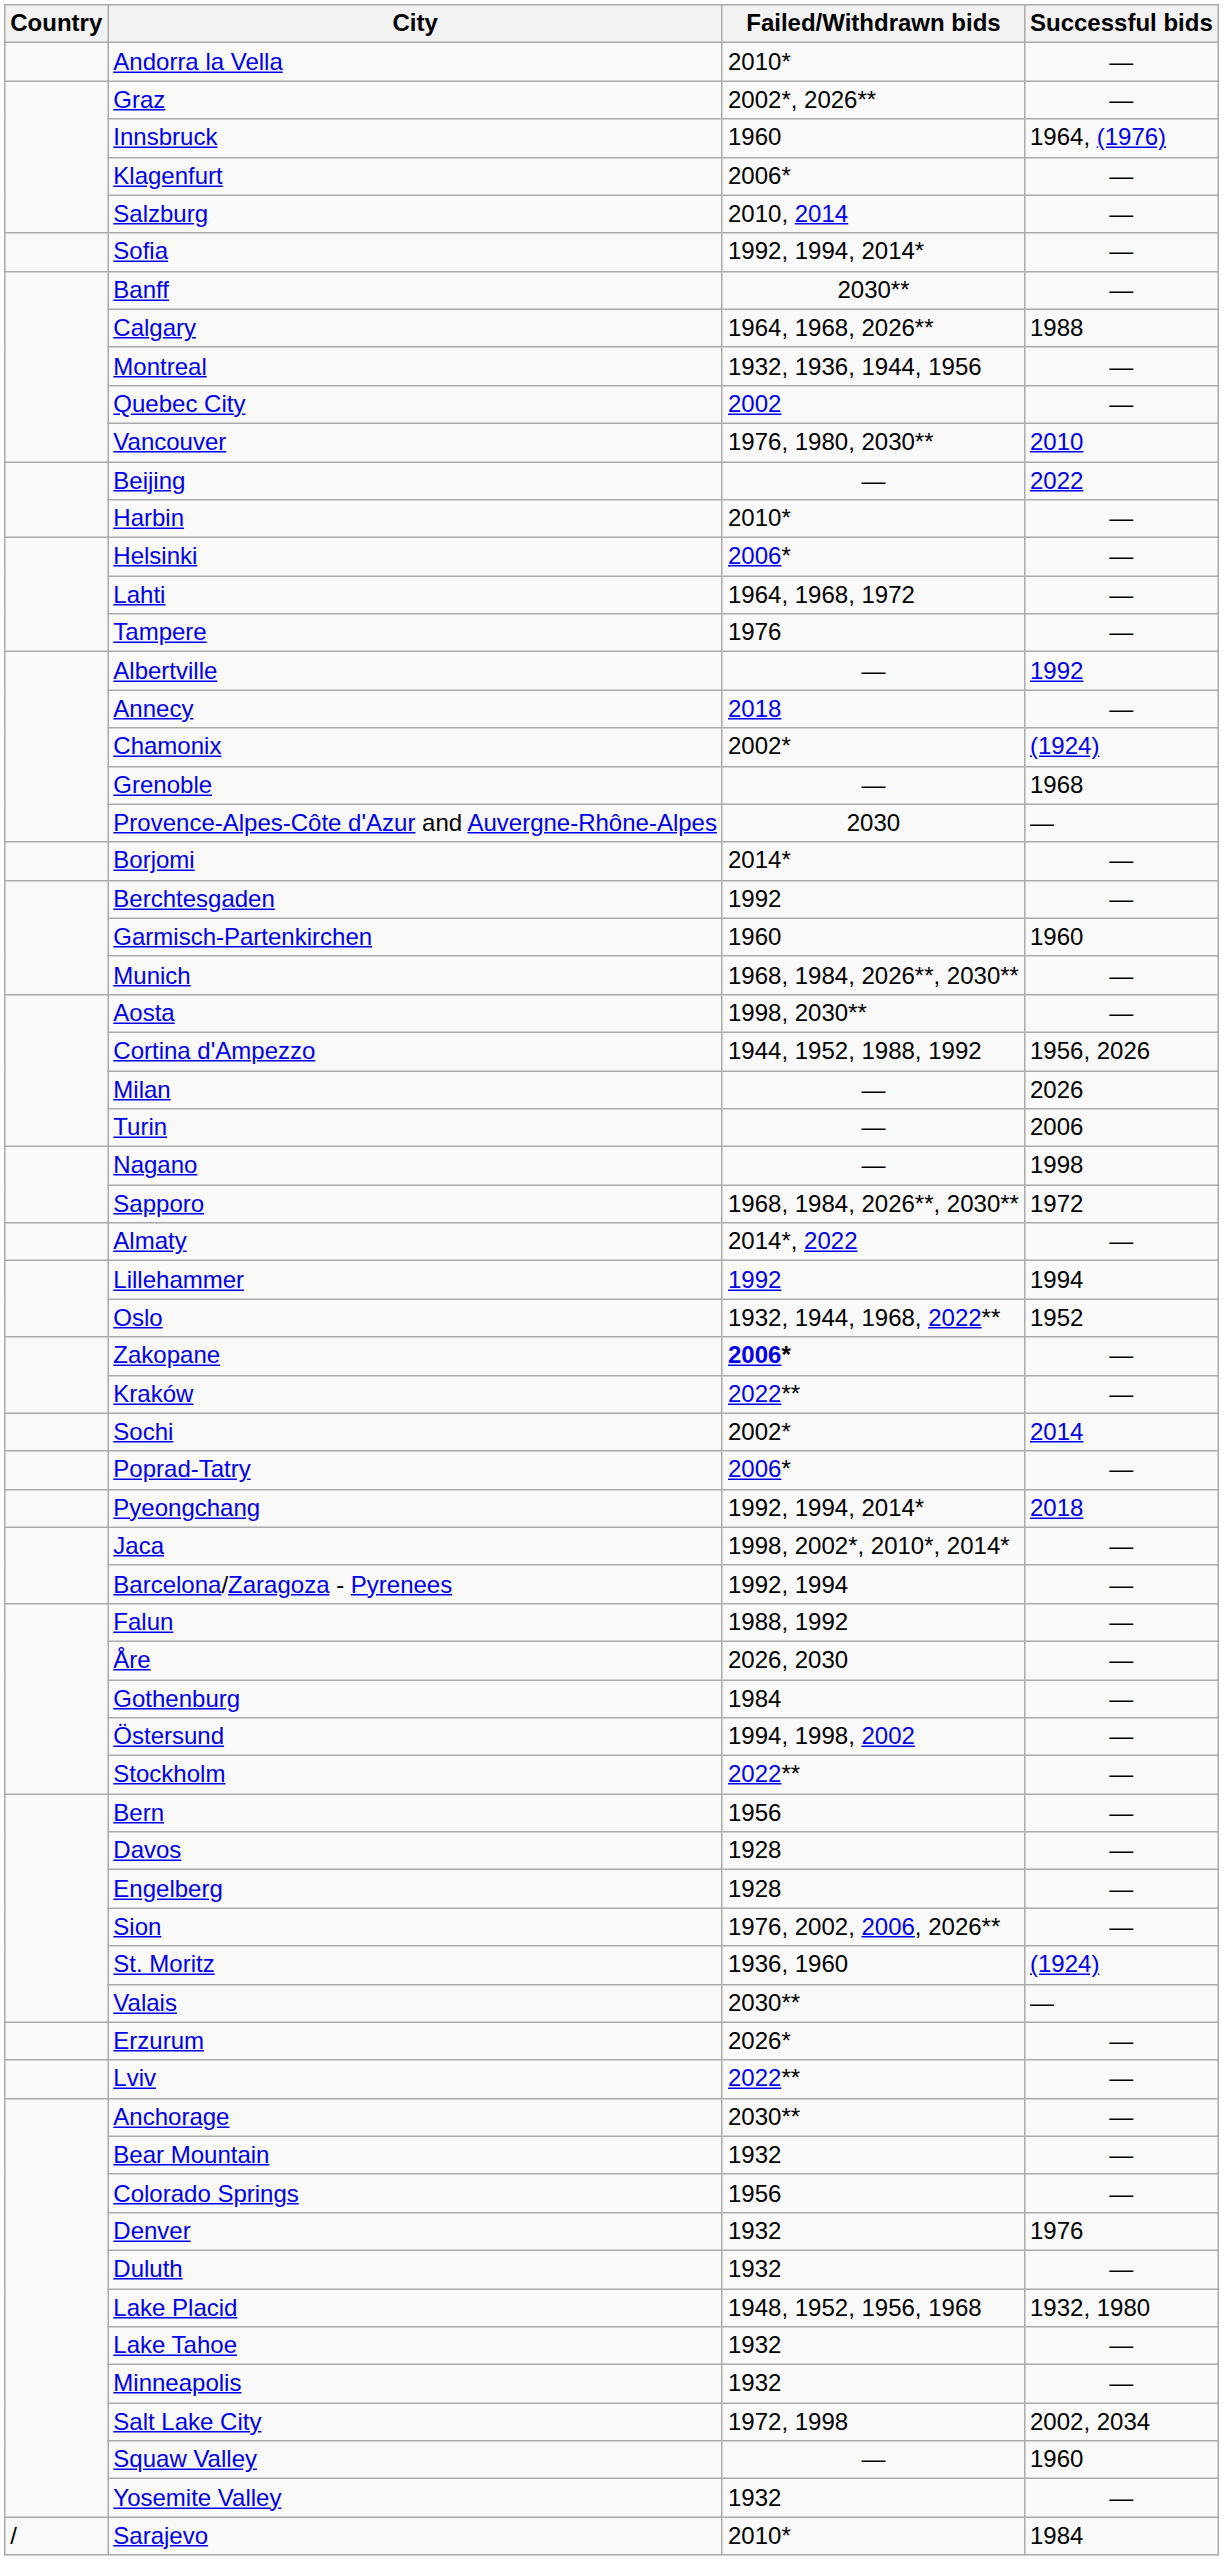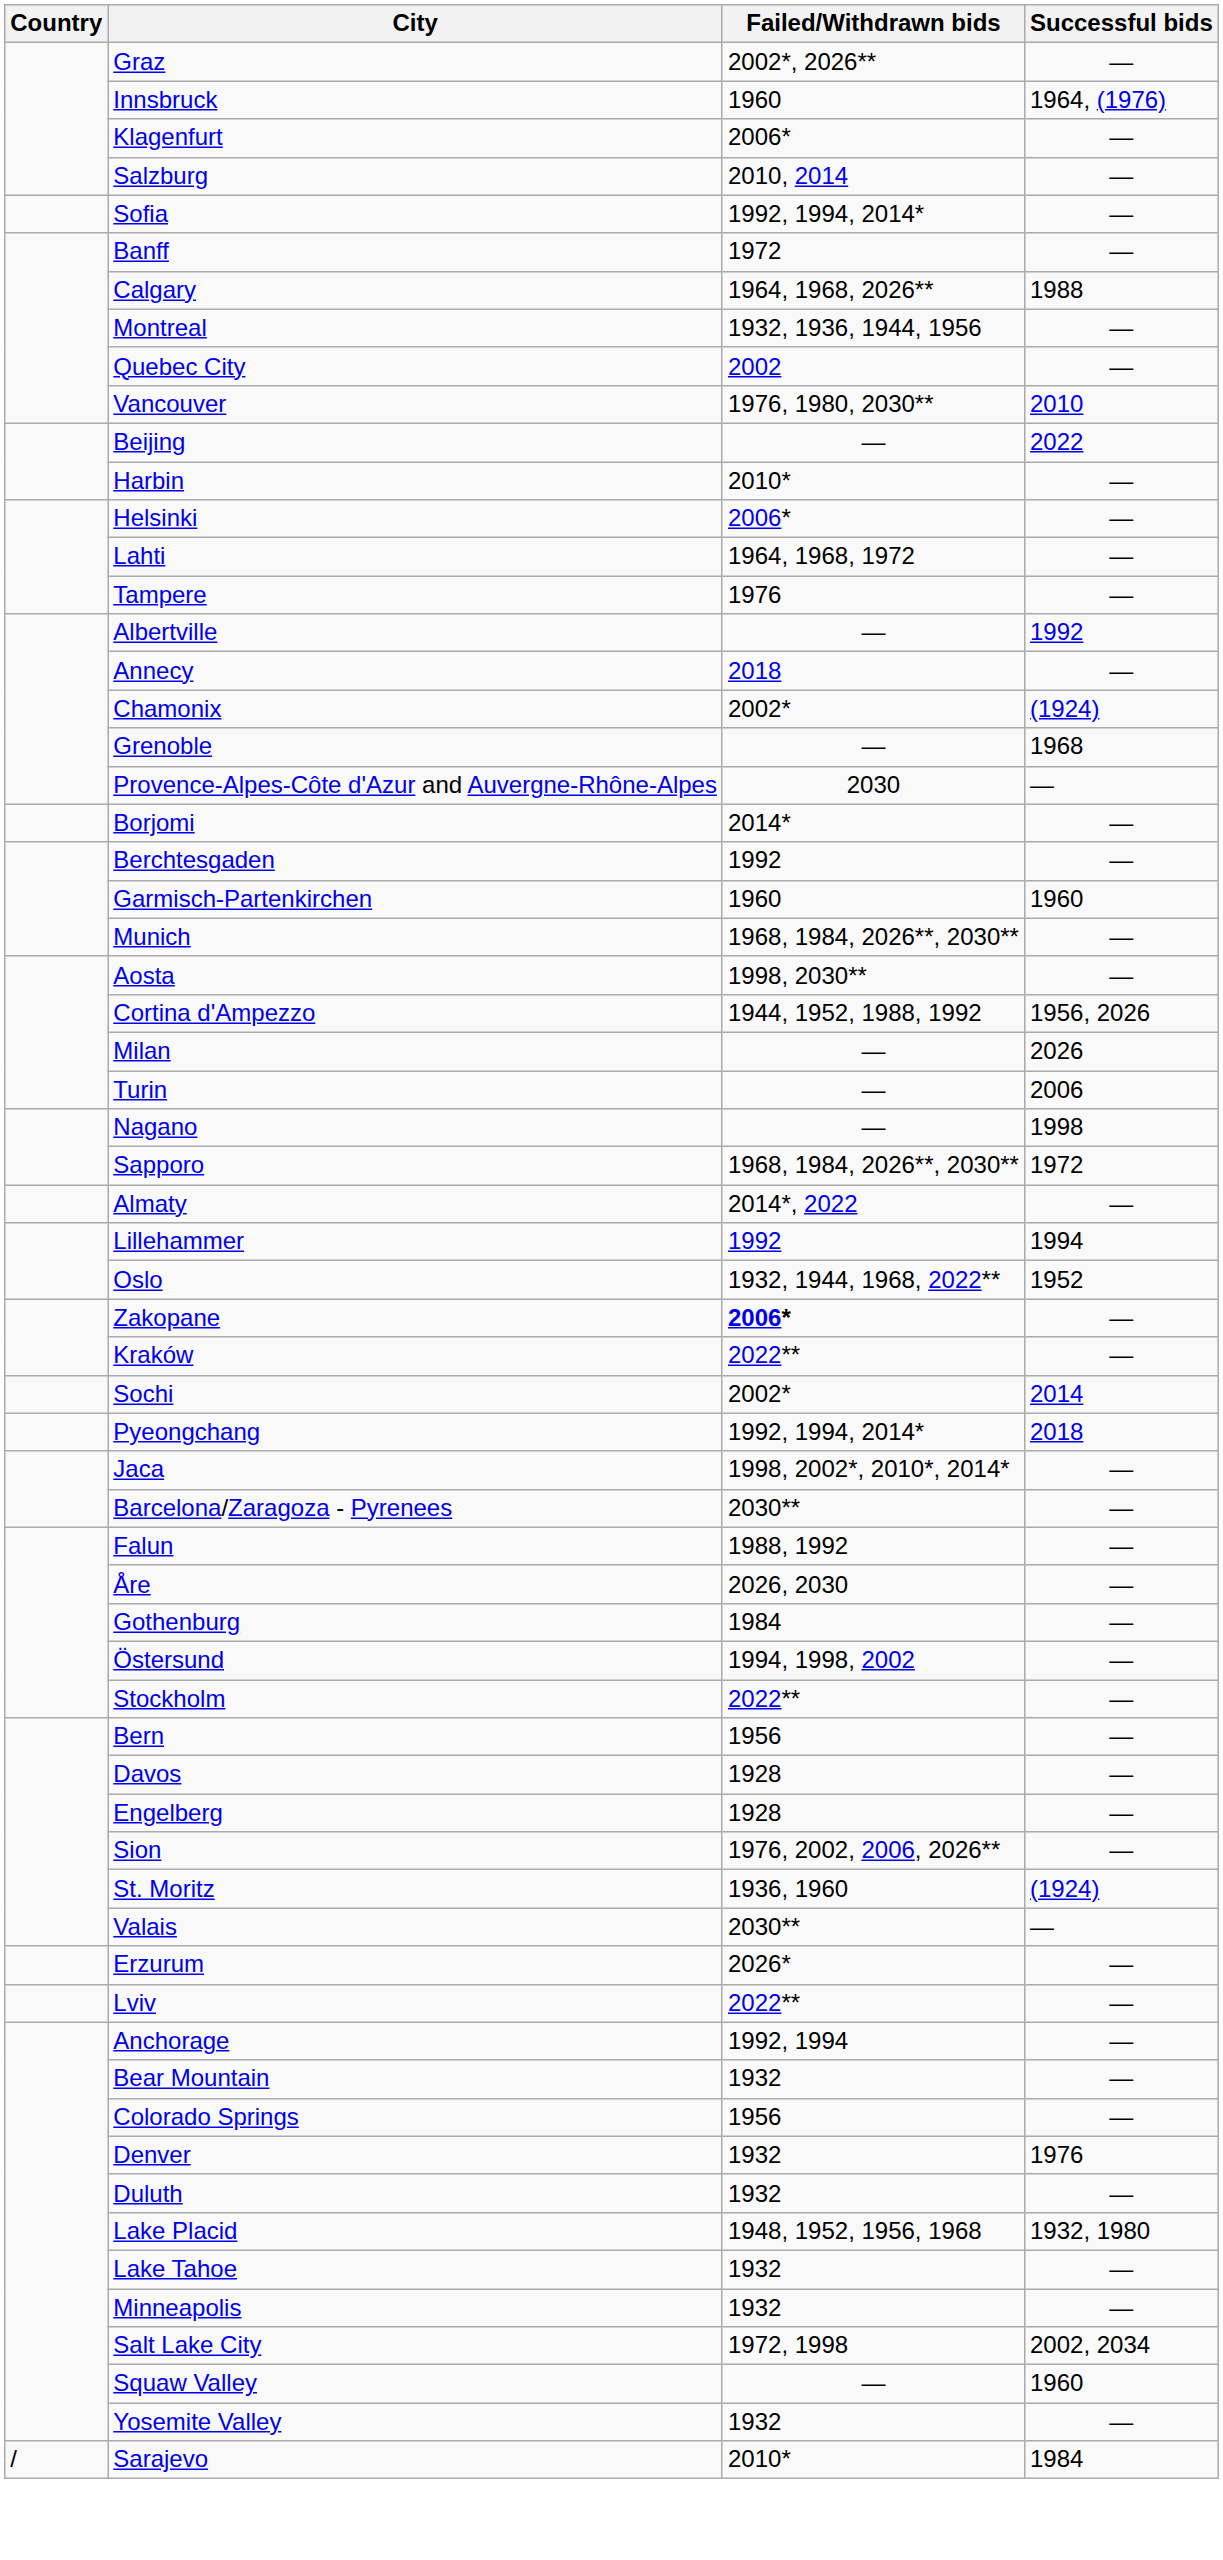 <table class="wikitable sortable">
 <tr>
 <th>Country</th>
 <th>City</th>
 <th>Failed/Withdrawn bids</th>
 <th>Successful bids</th>
-</tr>
-<tr>
-<td></td>
-<td><a href='#'>Andorra la Vella</a></td>
-<td>2010*</td>
-<td align=center>—</td>
 </tr>
 <tr>
 <td rowspan="4"></td>
 <td><a href='#'>Graz</a></td>
 <td>2002*, 2026**</td>
 <td align=center>—</td>
 </tr>
 <tr>
 <td><a href='#'>Innsbruck</a></td>
 <td>1960</td>
 <td>1964, <a href='#'>(1976)</a></td>
 </tr>
 <tr>
 <td><a href='#'>Klagenfurt</a></td>
 <td>2006*</td>
 <td align=center>—</td>
 </tr>
 <tr>
 <td><a href='#'>Salzburg</a></td>
 <td>2010, <a href='#'>2014</a></td>
 <td align=center>—</td>
 </tr>
 <tr>
 <td></td>
 <td><a href='#'>Sofia</a></td>
 <td>1992, 1994, 2014*</td>
 <td align=center>—</td>
 </tr>
 <tr>
 <td rowspan="5"></td>
 <td><a href='#'>Banff</a></td>
-<td align=center>2030**</td>
+<td>1972</td>
 <td align=center>—</td>
 </tr>
 <tr>
 <td><a href='#'>Calgary</a></td>
 <td>1964, 1968, 2026**</td>
 <td>1988</td>
 </tr>
 <tr>
 <td><a href='#'>Montreal</a></td>
 <td>1932, 1936, 1944, 1956</td>
 <td align=center>—</td>
 </tr>
 <tr>
 <td><a href='#'>Quebec City</a></td>
 <td><a href='#'>2002</a></td>
 <td align=center>—</td>
 </tr>
 <tr>
 <td><a href='#'>Vancouver</a></td>
 <td>1976, 1980, 2030**</td>
 <td><a href='#'>2010</a></td>
 </tr>
 <tr>
 <td rowspan="2"></td>
 <td><a href='#'>Beijing</a></td>
 <td align=center>—</td>
 <td><a href='#'>2022</a></td>
 </tr>
 <tr>
 <td><a href='#'>Harbin</a></td>
 <td>2010*</td>
 <td align=center>—</td>
 </tr>
 <tr>
 <td rowspan="3"></td>
 <td><a href='#'>Helsinki</a></td>
 <td><a href='#'>2006</a>*</td>
 <td align=center>—</td>
 </tr>
 <tr>
 <td><a href='#'>Lahti</a></td>
 <td>1964, 1968, 1972</td>
 <td align=center>—</td>
 </tr>
 <tr>
 <td><a href='#'>Tampere</a></td>
 <td>1976</td>
 <td align=center>—</td>
 </tr>
 <tr>
 <td rowspan="5"></td>
 <td><a href='#'>Albertville</a></td>
 <td align=center>—</td>
 <td><a href='#'>1992</a></td>
 </tr>
 <tr>
 <td><a href='#'>Annecy</a></td>
 <td><a href='#'>2018</a></td>
 <td align=center>—</td>
 </tr>
 <tr>
 <td><a href='#'>Chamonix</a></td>
 <td>2002*</td>
 <td><a href='#'>(1924)</a></td>
 </tr>
 <tr>
 <td><a href='#'>Grenoble</a></td>
 <td align=center>—</td>
 <td>1968</td>
 </tr>
 <tr>
 <td><a href='#'>Provence-Alpes-Côte d'Azur</a> and <a href='#'>Auvergne-Rhône-Alpes</a></td>
 <td align=center>2030</td>
 <td>—</td>
 </tr>
 <tr>
 <td></td>
 <td><a href='#'>Borjomi</a></td>
 <td>2014*</td>
 <td align=center>—</td>
 </tr>
 <tr>
 <td rowspan="3"></td>
 <td><a href='#'>Berchtesgaden</a></td>
 <td>1992</td>
 <td align=center>—</td>
 </tr>
 <tr>
 <td><a href='#'>Garmisch-Partenkirchen</a></td>
 <td>1960</td>
 <td>1960</td>
 </tr>
 <tr>
 <td><a href='#'>Munich</a></td>
 <td>1968, 1984, 2026**, 2030**</td>
 <td align=center>—</td>
 </tr>
 <tr>
 <td rowspan="4"></td>
 <td><a href='#'>Aosta</a></td>
 <td>1998, 2030**</td>
 <td align=center>—</td>
 </tr>
 <tr>
 <td><a href='#'>Cortina d'Ampezzo</a></td>
 <td>1944, 1952, 1988, 1992</td>
 <td>1956, 2026</td>
 </tr>
 <tr>
 <td><a href='#'>Milan</a></td>
 <td align=center>—</td>
 <td>2026</td>
 </tr>
 <tr>
 <td><a href='#'>Turin</a></td>
 <td align=center>—</td>
 <td>2006</td>
 </tr>
 <tr>
 <td rowspan="2"></td>
 <td><a href='#'>Nagano</a></td>
 <td align=center>—</td>
 <td>1998</td>
 </tr>
 <tr>
 <td><a href='#'>Sapporo</a></td>
 <td>1968, 1984, 2026**, 2030**</td>
 <td>1972</td>
 </tr>
 <tr>
 <td></td>
 <td><a href='#'>Almaty</a></td>
 <td>2014*, <a href='#'>2022</a></td>
 <td align=center>—</td>
 </tr>
 <tr>
 <td rowspan="2"></td>
 <td><a href='#'>Lillehammer</a></td>
 <td><a href='#'>1992</a></td>
 <td>1994</td>
 </tr>
 <tr>
 <td><a href='#'>Oslo</a></td>
 <td>1932, 1944, 1968, <a href='#'>2022</a>**</td>
 <td>1952</td>
 </tr>
 <tr>
 <td rowspan="2"></td>
 <td><a href='#'>Zakopane</a></td>
 <td><strong><a href='#'>2006</a>*</strong></td>
 <td align=center>—</td>
 </tr>
 <tr>
 <td><a href='#'>Kraków</a></td>
 <td><a href='#'>2022</a>**</td>
 <td align=center>—</td>
 </tr>
 <tr>
 <td></td>
 <td><a href='#'>Sochi</a></td>
 <td>2002*</td>
 <td><a href='#'>2014</a></td>
 </tr>
 <tr>
 <td></td>
-<td><a href='#'>Poprad-Tatry</a></td>
-<td><a href='#'>2006</a>*</td>
-<td align=center>—</td>
-</tr>
-<tr>
-<td></td>
 <td><a href='#'>Pyeongchang</a></td>
 <td>1992, 1994, 2014*</td>
 <td><a href='#'>2018</a></td>
 </tr>
 <tr>
 <td rowspan="2"></td>
 <td><a href='#'>Jaca</a></td>
 <td>1998, 2002*, 2010*, 2014*</td>
 <td align=center>—</td>
 </tr>
 <tr>
 <td><a href='#'>Barcelona</a>/<a href='#'>Zaragoza</a> - <a href='#'>Pyrenees</a></td>
-<td>1992, 1994</td>
+<td>2030**</td>
 <td align=center>—</td>
 </tr>
 <tr>
 <td rowspan="5"></td>
 <td><a href='#'>Falun</a></td>
 <td>1988, 1992</td>
 <td align=center>—</td>
 </tr>
 <tr>
 <td><a href='#'>Åre</a></td>
 <td>2026, 2030</td>
 <td align=center>—</td>
 </tr>
 <tr>
 <td><a href='#'>Gothenburg</a></td>
 <td>1984</td>
 <td align=center>—</td>
 </tr>
 <tr>
 <td><a href='#'>Östersund</a></td>
 <td>1994, 1998, <a href='#'>2002</a></td>
 <td align=center>—</td>
 </tr>
 <tr>
 <td><a href='#'>Stockholm</a></td>
 <td><a href='#'>2022</a>**</td>
 <td align="center">—</td>
 </tr>
 <tr>
 <td rowspan="6"></td>
 <td><a href='#'>Bern</a></td>
 <td>1956</td>
 <td align=center>—</td>
 </tr>
 <tr>
 <td><a href='#'>Davos</a></td>
 <td>1928</td>
 <td align=center>—</td>
 </tr>
 <tr>
 <td><a href='#'>Engelberg</a></td>
 <td>1928</td>
 <td align=center>—</td>
 </tr>
 <tr>
 <td><a href='#'>Sion</a></td>
 <td>1976, 2002, <a href='#'>2006</a>, 2026**</td>
 <td align=center>—</td>
 </tr>
 <tr>
 <td><a href='#'>St. Moritz</a></td>
 <td>1936, 1960</td>
 <td><a href='#'>(1924)</a></td>
 </tr>
 <tr>
 <td><a href='#'>Valais</a></td>
 <td>2030**</td>
 <td>—</td>
 </tr>
 <tr>
 <td></td>
 <td><a href='#'>Erzurum</a></td>
 <td>2026*</td>
 <td align=center>—</td>
 </tr>
 <tr>
 <td></td>
 <td><a href='#'>Lviv</a></td>
 <td><a href='#'>2022</a>**</td>
 <td align=center>—</td>
 </tr>
 <tr>
 <td rowspan="11"></td>
 <td><a href='#'>Anchorage</a></td>
-<td>2030**</td>
+<td>1992, 1994</td>
 <td align=center>—</td>
 </tr>
 <tr>
 <td><a href='#'>Bear Mountain</a></td>
 <td>1932</td>
 <td align=center>—</td>
 </tr>
 <tr>
 <td><a href='#'>Colorado Springs</a></td>
 <td>1956</td>
 <td align=center>—</td>
 </tr>
 <tr>
 <td><a href='#'>Denver</a></td>
 <td>1932</td>
 <td>1976</td>
 </tr>
 <tr>
 <td><a href='#'>Duluth</a></td>
 <td>1932</td>
 <td align=center>—</td>
 </tr>
 <tr>
 <td><a href='#'>Lake Placid</a></td>
 <td>1948, 1952, 1956, 1968</td>
 <td>1932, 1980</td>
 </tr>
 <tr>
 <td><a href='#'>Lake Tahoe</a></td>
 <td>1932</td>
 <td align=center>—</td>
 </tr>
 <tr>
 <td><a href='#'>Minneapolis</a></td>
 <td>1932</td>
 <td align=center>—</td>
 </tr>
 <tr>
 <td><a href='#'>Salt Lake City</a></td>
 <td>1972, 1998</td>
 <td>2002, 2034</td>
 </tr>
 <tr>
 <td><a href='#'>Squaw Valley</a></td>
 <td align=center>—</td>
 <td>1960</td>
 </tr>
 <tr>
 <td><a href='#'>Yosemite Valley</a></td>
 <td>1932</td>
 <td align=center>—</td>
 </tr>
 <tr>
 <td>/</td>
 <td><a href='#'>Sarajevo</a></td>
 <td>2010*</td>
 <td>1984</td>
 </tr>
 </table>
